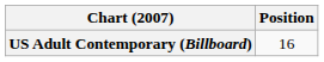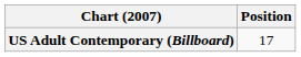 <table class="wikitable plainrowheaders" style="text-align:center">
 <tr>
 <th>Chart (2007)</th>
 <th>Position</th>
 </tr>
 <tr>
 <th scope="row">US Adult Contemporary (<em>Billboard</em>)</th>
-<td>16</td>
+<td>17</td>
 </tr>
 </table>
